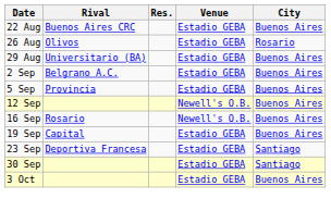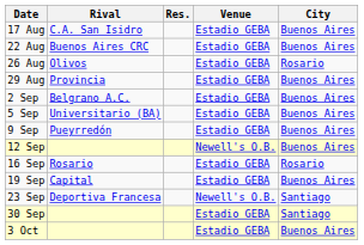 <table class=wikitable>
 <tr>
 <th>Date</th>
 <th>Rival</th>
 <th>Res.</th>
 <th>Venue</th>
 <th>City</th>
+</tr>
+<tr>
+<td>17 Aug</td>
+<td><a href='#'>C.A. San Isidro</a></td>
+<td></td>
+<td><a href='#'>Estadio GEBA</a></td>
+<td><a href='#'>Buenos Aires</a></td>
 </tr>
 <tr>
 <td>22 Aug</td>
 <td><a href='#'>Buenos Aires CRC</a></td>
 <td></td>
 <td><a href='#'>Estadio GEBA</a></td>
 <td><a href='#'>Buenos Aires</a></td>
 </tr>
 <tr>
 <td>26 Aug</td>
 <td><a href='#'>Olivos</a></td>
 <td></td>
 <td><a href='#'>Estadio GEBA</a></td>
 <td><a href='#'>Rosario</a></td>
 </tr>
 <tr>
 <td>29 Aug</td>
-<td><a href='#'>Universitario (BA)</a></td>
+<td><a href='#'>Provincia</a></td>
 <td></td>
 <td><a href='#'>Estadio GEBA</a></td>
 <td><a href='#'>Buenos Aires</a></td>
 </tr>
 <tr>
 <td>2 Sep</td>
 <td><a href='#'>Belgrano A.C.</a></td>
 <td></td>
 <td><a href='#'>Estadio GEBA</a></td>
 <td><a href='#'>Buenos Aires</a></td>
 </tr>
 <tr>
 <td>5 Sep</td>
-<td><a href='#'>Provincia</a></td>
+<td><a href='#'>Universitario (BA)</a></td>
+<td></td>
+<td><a href='#'>Estadio GEBA</a></td>
+<td><a href='#'>Buenos Aires</a></td>
+</tr>
+<tr>
+<td>9 Sep</td>
+<td><a href='#'>Pueyrredón</a></td>
 <td></td>
 <td><a href='#'>Estadio GEBA</a></td>
 <td><a href='#'>Buenos Aires</a></td>
 </tr>
 <tr bgcolor= #ffffcc>
 <td>12 Sep</td>
 <td></td>
 <td></td>
 <td><a href='#'>Newell's O.B.</a></td>
 <td><a href='#'>Buenos Aires</a></td>
 </tr>
 <tr>
 <td>16 Sep</td>
 <td><a href='#'>Rosario</a></td>
 <td></td>
-<td><a href='#'>Newell's O.B.</a></td>
-<td><a href='#'>Buenos Aires</a></td>
+<td><a href='#'>Estadio GEBA</a></td>
+<td><a href='#'>Rosario</a></td>
 </tr>
 <tr>
 <td>19 Sep</td>
 <td><a href='#'>Capital</a></td>
 <td></td>
 <td><a href='#'>Estadio GEBA</a></td>
 <td><a href='#'>Buenos Aires</a></td>
 </tr>
 <tr>
 <td>23 Sep</td>
 <td><a href='#'>Deportiva Francesa</a></td>
 <td></td>
-<td><a href='#'>Estadio GEBA</a></td>
+<td><a href='#'>Newell's O.B.</a></td>
 <td><a href='#'>Santiago</a></td>
 </tr>
 <tr bgcolor= #ffffcc>
 <td>30 Sep</td>
 <td></td>
 <td></td>
 <td><a href='#'>Estadio GEBA</a></td>
 <td><a href='#'>Santiago</a></td>
 </tr>
 <tr bgcolor= #ffffcc>
 <td>3 Oct</td>
 <td></td>
 <td></td>
 <td><a href='#'>Estadio GEBA</a></td>
 <td><a href='#'>Buenos Aires</a></td>
 </tr>
 </table>
